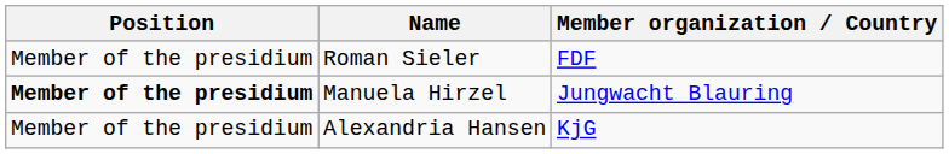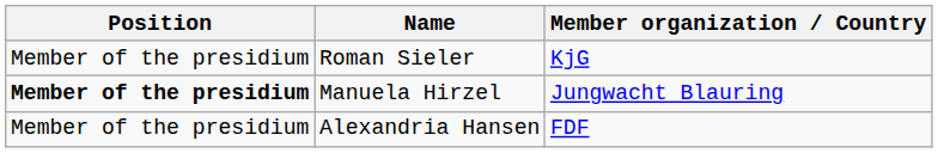 <table class="wikitable sortable">
 <tr>
 <th>Position</th>
 <th>Name</th>
 <th>Member organization / Country</th>
 </tr>
 <tr>
 <td>Member of the presidium</td>
 <td>Roman Sieler</td>
-<td><a href='#'>FDF</a> </td>
+<td><a href='#'>KjG</a> </td>
 </tr>
 <tr>
 <td><strong>Member of the presidium</strong></td>
 <td>Manuela Hirzel</td>
 <td><a href='#'>Jungwacht Blauring</a> </td>
 </tr>
 <tr>
 <td>Member of the presidium</td>
 <td>Alexandria Hansen</td>
-<td><a href='#'>KjG</a> </td>
+<td><a href='#'>FDF</a> </td>
 </tr>
 </table>
